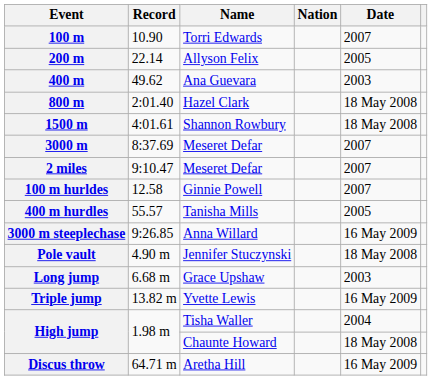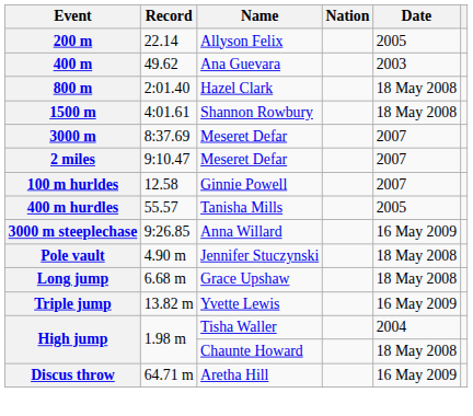 <table class="wikitable plainrowheaders sticky-header">
 <tr>
 <th scope="col">Event</th>
 <th scope="col">Record</th>
 <th scope="col">Name</th>
 <th scope="col">Nation</th>
 <th scope="col">Date</th>
 <th scope="col"></th>
-</tr>
-<tr>
-<th scope="row"><a href='#'>100 m</a></th>
-<td>10.90</td>
-<td><a href='#'>Torri Edwards</a></td>
-<td></td>
-<td>2007</td>
-<td></td>
 </tr>
 <tr>
 <th scope="row"><a href='#'>200 m</a></th>
 <td>22.14</td>
 <td><a href='#'>Allyson Felix</a></td>
 <td></td>
 <td>2005</td>
 <td></td>
 </tr>
 <tr>
 <th scope="row"><a href='#'>400 m</a></th>
 <td>49.62</td>
 <td><a href='#'>Ana Guevara</a></td>
 <td></td>
 <td>2003</td>
 <td></td>
 </tr>
 <tr>
 <th scope="row"><a href='#'>800 m</a></th>
 <td>2:01.40</td>
 <td><a href='#'>Hazel Clark</a></td>
 <td></td>
 <td>18 May 2008</td>
 <td></td>
 </tr>
 <tr>
 <th scope="row"><a href='#'>1500 m</a></th>
 <td>4:01.61</td>
 <td><a href='#'>Shannon Rowbury</a></td>
 <td></td>
 <td>18 May 2008</td>
 <td></td>
 </tr>
 <tr>
 <th scope="row"><a href='#'>3000 m</a></th>
 <td>8:37.69</td>
 <td><a href='#'>Meseret Defar</a></td>
 <td></td>
 <td>2007</td>
 <td></td>
 </tr>
 <tr>
 <th scope="row"><a href='#'>2 miles</a></th>
 <td>9:10.47</td>
 <td><a href='#'>Meseret Defar</a></td>
 <td></td>
 <td>2007</td>
 <td></td>
 </tr>
 <tr>
 <th scope="row"><a href='#'>100 m hurldes</a></th>
 <td>12.58</td>
 <td><a href='#'>Ginnie Powell</a></td>
 <td></td>
 <td>2007</td>
 <td></td>
 </tr>
 <tr>
 <th scope="row"><a href='#'>400 m hurdles</a></th>
 <td>55.57</td>
 <td><a href='#'>Tanisha Mills</a></td>
 <td></td>
 <td>2005</td>
 <td></td>
 </tr>
 <tr>
 <th scope="row"><a href='#'>3000 m steeplechase</a></th>
 <td>9:26.85</td>
 <td><a href='#'>Anna Willard</a></td>
 <td></td>
 <td>16 May 2009</td>
 <td></td>
 </tr>
 <tr>
 <th scope="row"><a href='#'>Pole vault</a></th>
 <td>4.90 m</td>
 <td><a href='#'>Jennifer Stuczynski</a></td>
 <td></td>
 <td>18 May 2008</td>
 <td></td>
 </tr>
 <tr>
 <th scope="row"><a href='#'>Long jump</a></th>
 <td>6.68 m</td>
 <td><a href='#'>Grace Upshaw</a></td>
 <td></td>
-<td>2003</td>
+<td>18 May 2008</td>
 <td></td>
 </tr>
 <tr>
 <th scope="row"><a href='#'>Triple jump</a></th>
 <td>13.82 m</td>
 <td><a href='#'>Yvette Lewis</a></td>
 <td></td>
 <td>16 May 2009</td>
 <td></td>
 </tr>
 <tr>
 <th scope="rowgroup" rowspan="2"><a href='#'>High jump</a></th>
 <td rowspan="2">1.98 m</td>
 <td><a href='#'>Tisha Waller</a></td>
 <td></td>
 <td>2004</td>
 <td></td>
 </tr>
 <tr>
 <td><a href='#'>Chaunte Howard</a></td>
 <td></td>
 <td>18 May 2008</td>
 <td></td>
 </tr>
 <tr>
 <th scope="row"><a href='#'>Discus throw</a></th>
 <td>64.71 m</td>
 <td><a href='#'>Aretha Hill</a></td>
 <td></td>
 <td>16 May 2009</td>
 <td></td>
 </tr>
 </table>
